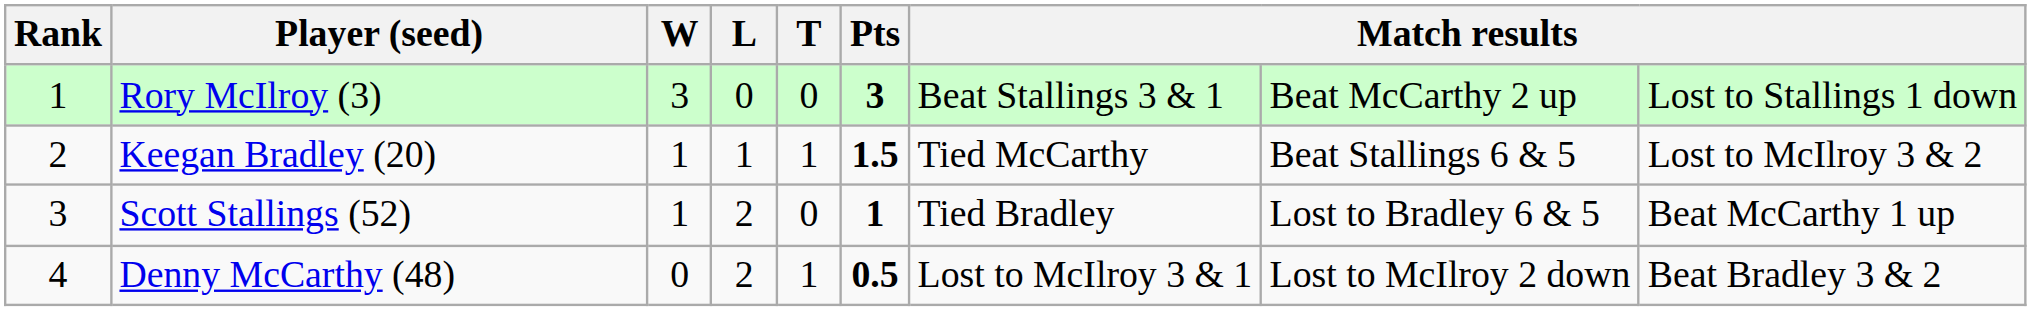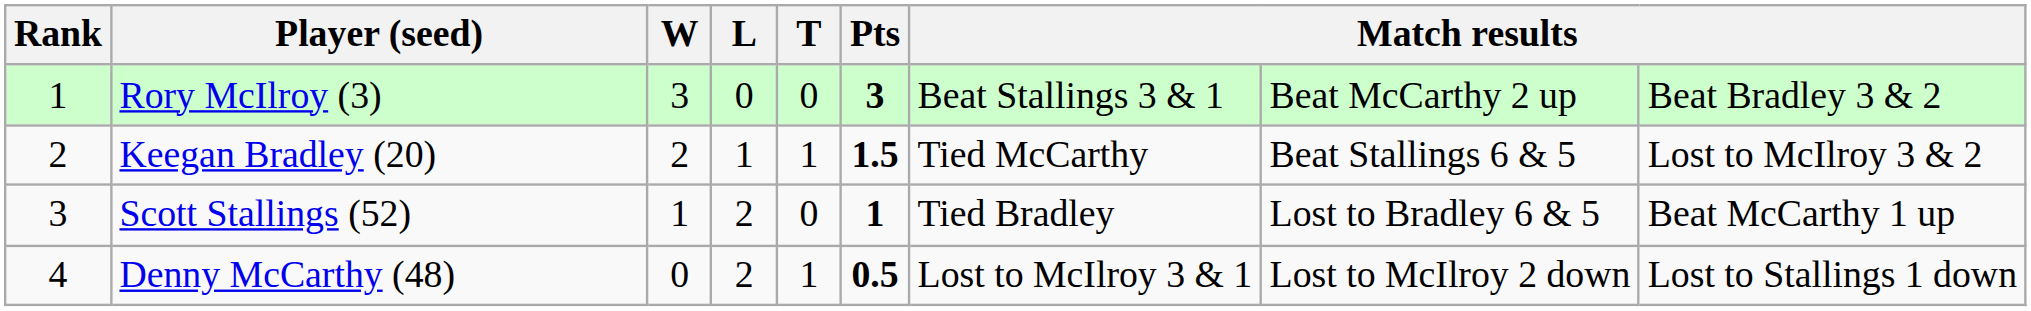 <table class="wikitable" style="text-align:center">
 <tr>
 <th width="20">Rank</th>
 <th width="220">Player (seed)</th>
 <th width="20">W</th>
 <th width="20">L</th>
 <th width="20">T</th>
 <th width="20">Pts</th>
 <th colspan=3>Match results</th>
 </tr>
 <tr style="background:#cfc">
 <td>1</td>
 <td align=left> <a href='#'>Rory McIlroy</a> (3)</td>
 <td>3</td>
 <td>0</td>
 <td>0</td>
 <td><strong>3</strong></td>
 <td align=left>Beat Stallings 3 & 1</td>
 <td align=left>Beat McCarthy 2 up</td>
-<td align=left>Lost to Stallings 1 down</td>
+<td align=left>Beat Bradley 3 & 2</td>
 </tr>
 <tr>
 <td>2</td>
 <td align=left> <a href='#'>Keegan Bradley</a> (20)</td>
-<td>1</td>
+<td>2</td>
 <td>1</td>
 <td>1</td>
 <td><strong>1.5</strong></td>
 <td align=left>Tied McCarthy</td>
 <td align=left>Beat Stallings 6 & 5</td>
 <td align=left>Lost to McIlroy 3 & 2</td>
 </tr>
 <tr>
 <td>3</td>
 <td align=left> <a href='#'>Scott Stallings</a> (52)</td>
 <td>1</td>
 <td>2</td>
 <td>0</td>
 <td><strong>1</strong></td>
 <td align=left>Tied Bradley</td>
 <td align=left>Lost to Bradley 6 & 5</td>
 <td align=left>Beat McCarthy 1 up</td>
 </tr>
 <tr>
 <td>4</td>
 <td align=left> <a href='#'>Denny McCarthy</a> (48)</td>
 <td>0</td>
 <td>2</td>
 <td>1</td>
 <td><strong>0.5</strong></td>
 <td align=left>Lost to McIlroy 3 & 1</td>
 <td align=left>Lost to McIlroy 2 down</td>
-<td align=left>Beat Bradley 3 & 2</td>
+<td align=left>Lost to Stallings 1 down</td>
 </tr>
 </table>
